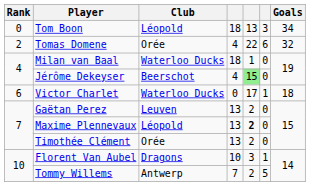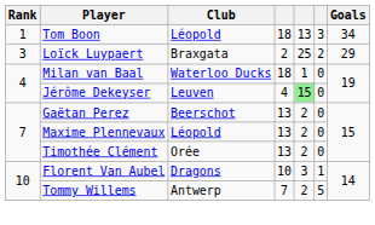 <table class="wikitable" style="text-align:center">
 <tr>
 <th>Rank</th>
 <th>Player</th>
 <th>Club</th>
 <th></th>
 <th></th>
 <th></th>
 <th>Goals</th>
 </tr>
 <tr>
-<td>0</td>
+<td>1</td>
 <td align=left> <a href='#'>Tom Boon</a></td>
 <td align=left><a href='#'>Léopold</a></td>
 <td>18</td>
 <td>13</td>
 <td>3</td>
 <td>34</td>
 </tr>
 <tr>
+<td>3</td>
+<td align=left> <a href='#'>Loïck Luypaert</a></td>
+<td align=left>Braxgata</td>
 <td>2</td>
-<td align=left> <a href='#'>Tomas Domene</a></td>
-<td align=left>Orée</td>
-<td>4</td>
-<td>22</td>
-<td>6</td>
-<td>32</td>
+<td>25</td>
+<td>2</td>
+<td>29</td>
 </tr>
 <tr>
 <td rowspan=2>4</td>
 <td align=left> <a href='#'>Milan van Baal</a></td>
 <td align=left><a href='#'>Waterloo Ducks</a></td>
 <td>18</td>
 <td>1</td>
 <td>0</td>
 <td rowspan=2>19</td>
 </tr>
 <tr>
 <td align=left> <a href='#'>Jérôme Dekeyser</a></td>
-<td align=left><a href='#'>Beerschot</a></td>
+<td align=left><a href='#'>Leuven</a></td>
 <td>4</td>
 <td style="background: lightgreen;">15</td>
 <td>0</td>
 </tr>
 <tr>
-<td>6</td>
-<td align=left> <a href='#'>Victor Charlet</a></td>
-<td align=left><a href='#'>Waterloo Ducks</a></td>
-<td>0</td>
-<td>17</td>
-<td>1</td>
-<td>18</td>
-</tr>
-<tr>
 <td rowspan=3>7</td>
 <td align=left> <a href='#'>Gaëtan Perez</a></td>
-<td align=left><a href='#'>Leuven</a></td>
+<td align=left><a href='#'>Beerschot</a></td>
 <td>13</td>
 <td>2</td>
 <td>0</td>
 <td rowspan=3>15</td>
 </tr>
 <tr>
 <td align=left> <a href='#'>Maxime Plennevaux</a></td>
 <td align=left><a href='#'>Léopold</a></td>
 <td>13</td>
-<td><strong>2</strong></td>
+<td>2</td>
 <td>0</td>
 </tr>
 <tr>
 <td align=left> <a href='#'>Timothée Clément</a></td>
 <td align=left>Orée</td>
 <td>13</td>
 <td>2</td>
 <td>0</td>
 </tr>
 <tr>
 <td rowspan=2>10</td>
 <td align=left> <a href='#'>Florent Van Aubel</a></td>
 <td align=left><a href='#'>Dragons</a></td>
 <td>10</td>
 <td>3</td>
 <td>1</td>
 <td rowspan=2>14</td>
 </tr>
 <tr>
 <td align=left> <a href='#'>Tommy Willems</a></td>
 <td align=left>Antwerp</td>
 <td>7</td>
 <td>2</td>
 <td>5</td>
 </tr>
 </table>
